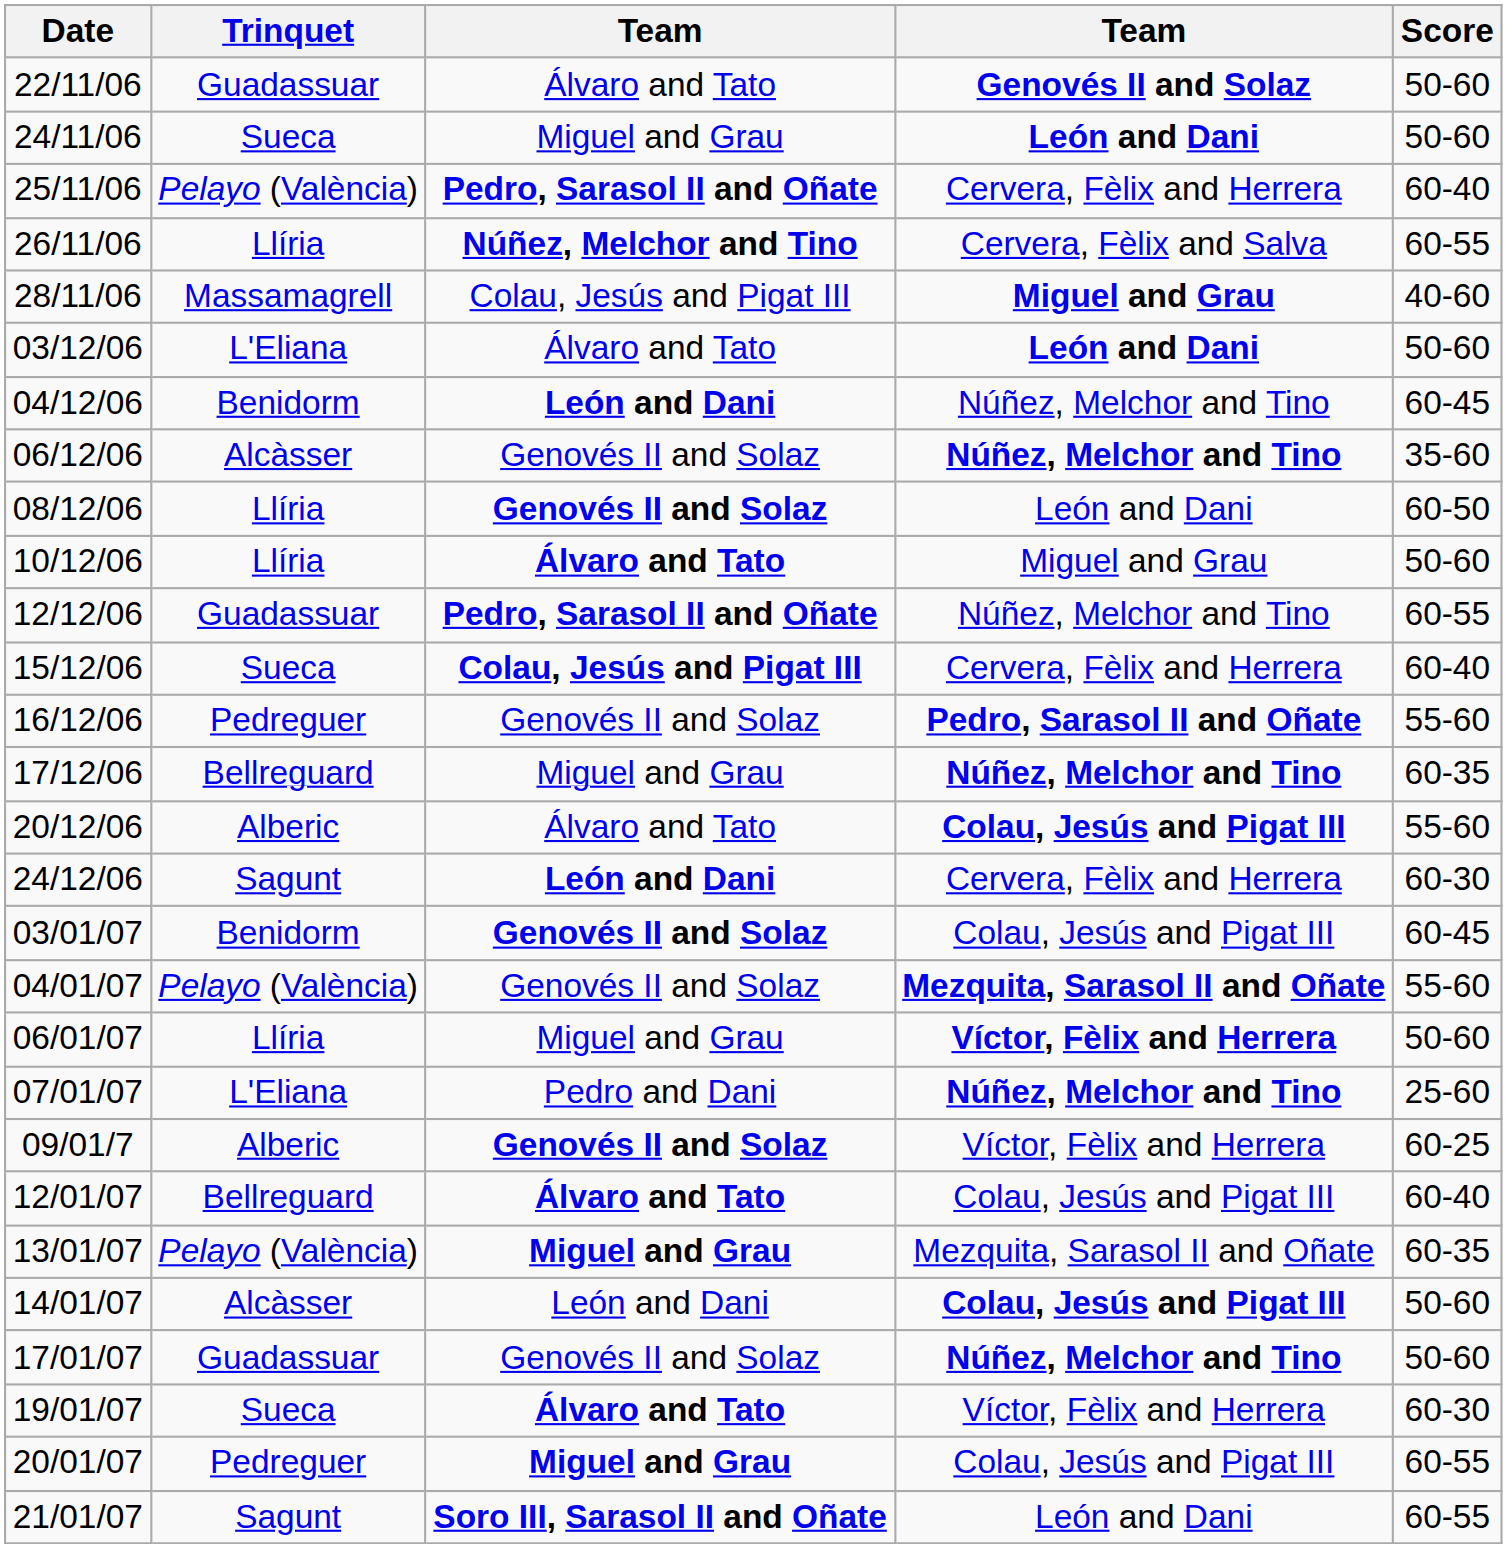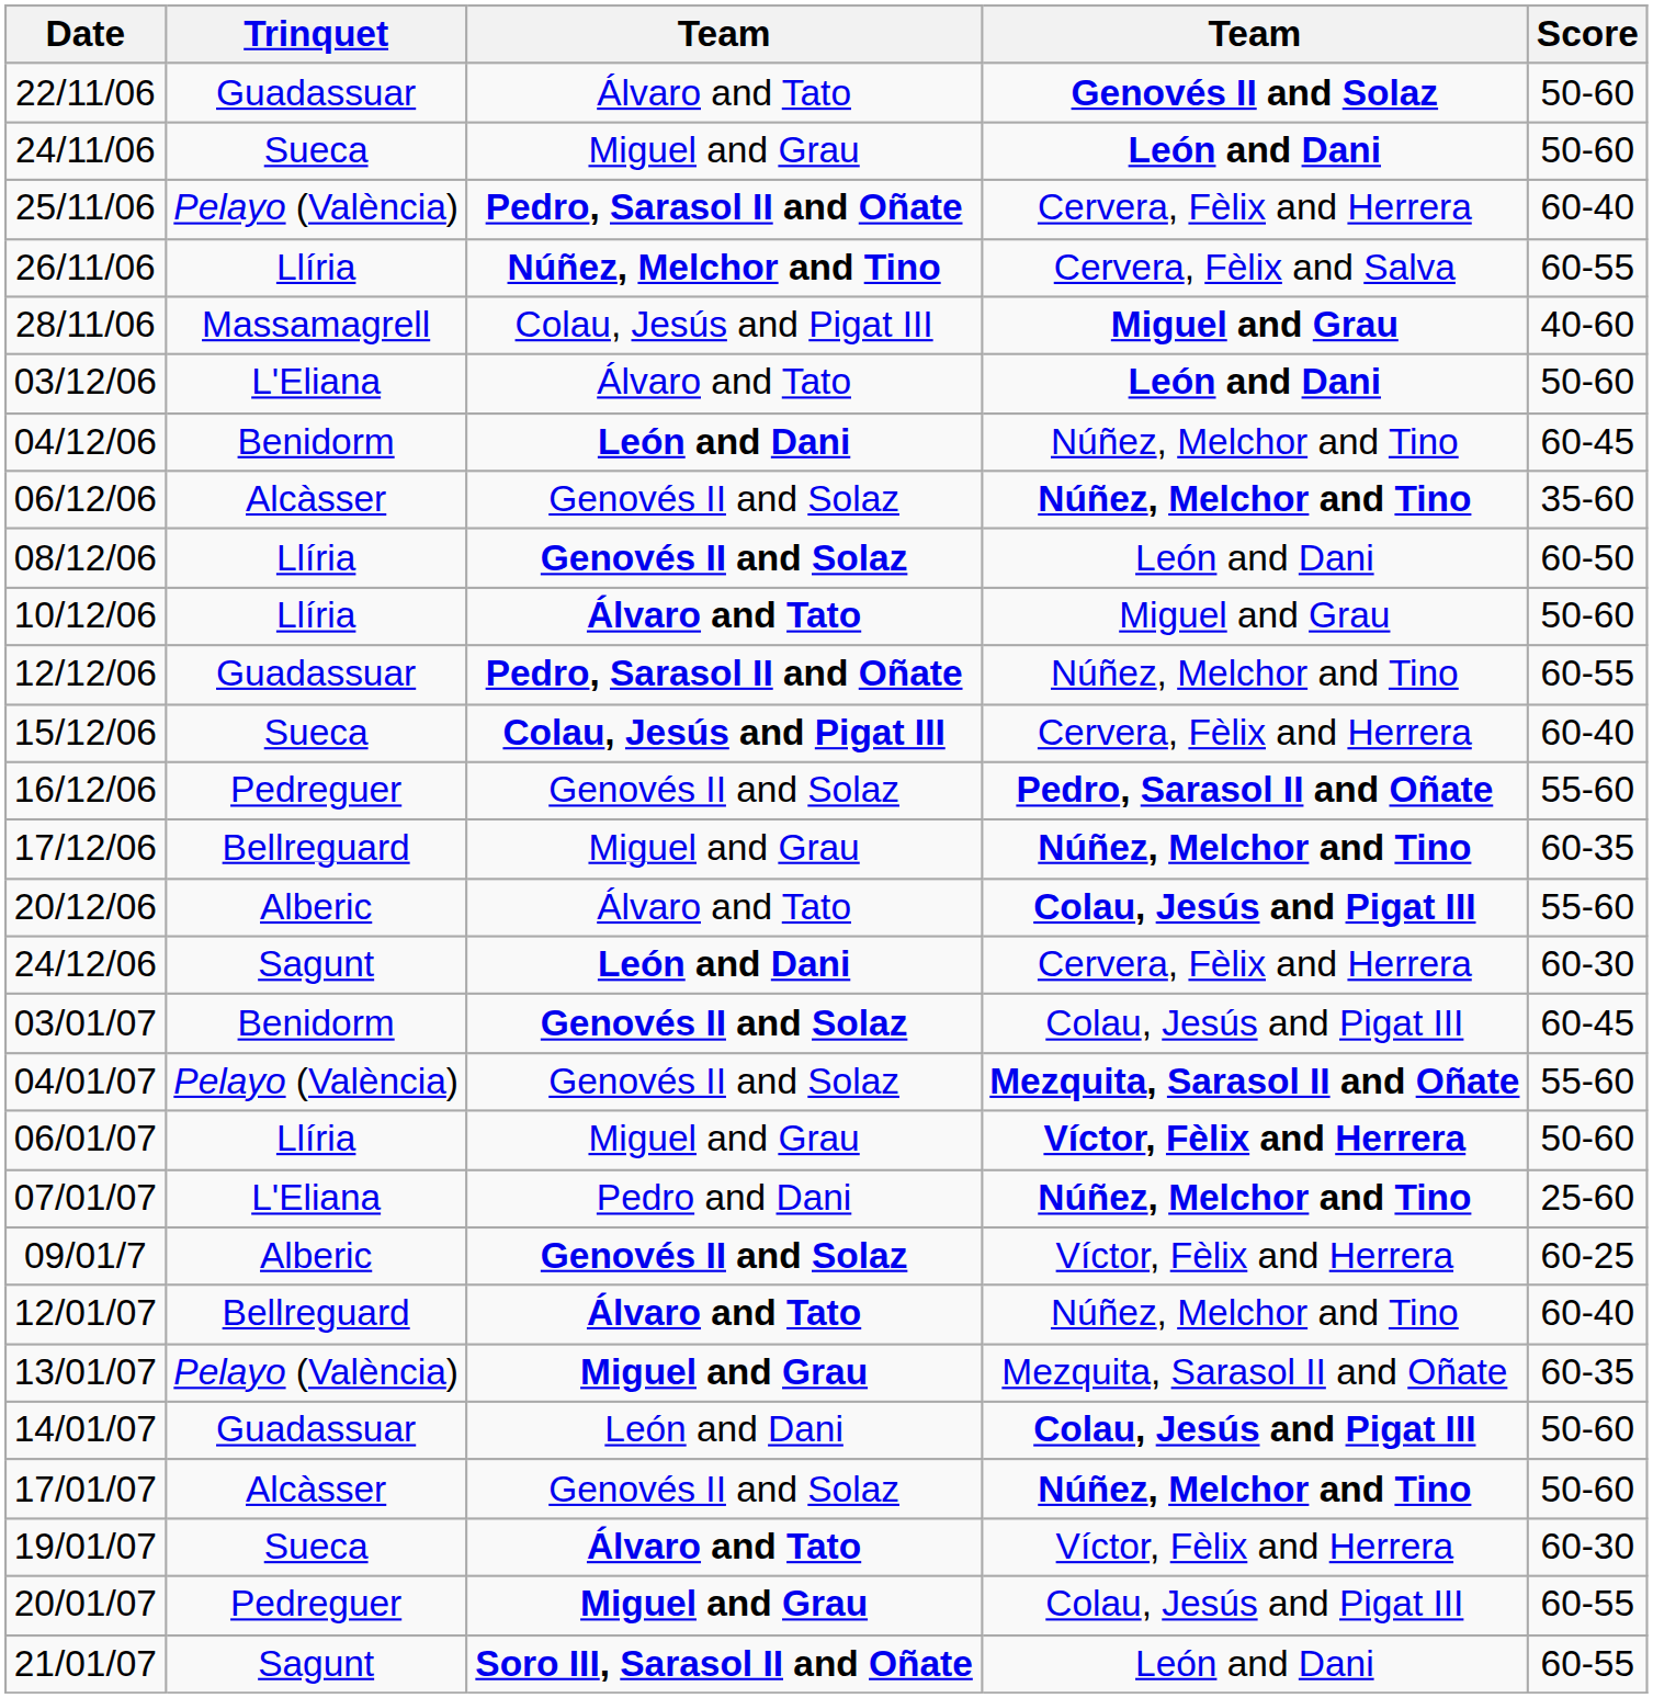 <table class="wikitable">
 <tr>
 <th>Date</th>
 <th><a href='#'>Trinquet</a></th>
 <th>Team</th>
 <th>Team</th>
 <th>Score</th>
 </tr>
 <tr align="center">
 <td>22/11/06</td>
 <td><a href='#'>Guadassuar</a></td>
 <td><a href='#'>Álvaro</a> and <a href='#'>Tato</a></td>
 <td><strong><a href='#'>Genovés II</a> and <a href='#'>Solaz</a></strong></td>
 <td>50-60</td>
 </tr>
 <tr align="center">
 <td>24/11/06</td>
 <td><a href='#'>Sueca</a></td>
 <td><a href='#'>Miguel</a> and <a href='#'>Grau</a></td>
 <td><strong><a href='#'>León</a> and <a href='#'>Dani</a></strong></td>
 <td>50-60</td>
 </tr>
 <tr align="center">
 <td>25/11/06</td>
 <td><em><a href='#'>Pelayo</a></em> (<a href='#'>València</a>)</td>
 <td><strong><a href='#'>Pedro</a>, <a href='#'>Sarasol II</a> and <a href='#'>Oñate</a></strong></td>
 <td><a href='#'>Cervera</a>, <a href='#'>Fèlix</a> and <a href='#'>Herrera</a></td>
 <td>60-40</td>
 </tr>
 <tr align="center">
 <td>26/11/06</td>
 <td><a href='#'>Llíria</a></td>
 <td><strong><a href='#'>Núñez</a>, <a href='#'>Melchor</a> and <a href='#'>Tino</a></strong></td>
 <td><a href='#'>Cervera</a>, <a href='#'>Fèlix</a> and <a href='#'>Salva</a></td>
 <td>60-55</td>
 </tr>
 <tr align="center">
 <td>28/11/06</td>
 <td><a href='#'>Massamagrell</a></td>
 <td><a href='#'>Colau</a>, <a href='#'>Jesús</a> and <a href='#'>Pigat III</a></td>
 <td><strong><a href='#'>Miguel</a> and <a href='#'>Grau</a></strong></td>
 <td>40-60</td>
 </tr>
 <tr align="center">
 <td>03/12/06</td>
 <td><a href='#'>L'Eliana</a></td>
 <td><a href='#'>Álvaro</a> and <a href='#'>Tato</a></td>
 <td><strong><a href='#'>León</a> and <a href='#'>Dani</a></strong></td>
 <td>50-60</td>
 </tr>
 <tr align="center">
 <td>04/12/06</td>
 <td><a href='#'>Benidorm</a></td>
 <td><strong><a href='#'>León</a> and <a href='#'>Dani</a></strong></td>
 <td><a href='#'>Núñez</a>, <a href='#'>Melchor</a> and <a href='#'>Tino</a></td>
 <td>60-45</td>
 </tr>
 <tr align="center">
 <td>06/12/06</td>
 <td><a href='#'>Alcàsser</a></td>
 <td><a href='#'>Genovés II</a> and <a href='#'>Solaz</a></td>
 <td><strong><a href='#'>Núñez</a>, <a href='#'>Melchor</a> and <a href='#'>Tino</a></strong></td>
 <td>35-60</td>
 </tr>
 <tr align="center">
 <td>08/12/06</td>
 <td><a href='#'>Llíria</a></td>
 <td><strong><a href='#'>Genovés II</a> and <a href='#'>Solaz</a></strong></td>
 <td><a href='#'>León</a> and <a href='#'>Dani</a></td>
 <td>60-50</td>
 </tr>
 <tr align="center">
 <td>10/12/06</td>
 <td><a href='#'>Llíria</a></td>
 <td><strong><a href='#'>Álvaro</a> and <a href='#'>Tato</a></strong></td>
 <td><a href='#'>Miguel</a> and <a href='#'>Grau</a></td>
 <td>50-60</td>
 </tr>
 <tr align="center">
 <td>12/12/06</td>
 <td><a href='#'>Guadassuar</a></td>
 <td><strong><a href='#'>Pedro</a>, <a href='#'>Sarasol II</a> and <a href='#'>Oñate</a></strong></td>
 <td><a href='#'>Núñez</a>, <a href='#'>Melchor</a> and <a href='#'>Tino</a></td>
 <td>60-55</td>
 </tr>
 <tr align="center">
 <td>15/12/06</td>
 <td><a href='#'>Sueca</a></td>
 <td><strong><a href='#'>Colau</a>, <a href='#'>Jesús</a> and <a href='#'>Pigat III</a></strong></td>
 <td><a href='#'>Cervera</a>, <a href='#'>Fèlix</a> and <a href='#'>Herrera</a></td>
 <td>60-40</td>
 </tr>
 <tr align="center">
 <td>16/12/06</td>
 <td><a href='#'>Pedreguer</a></td>
 <td><a href='#'>Genovés II</a> and <a href='#'>Solaz</a></td>
 <td><strong><a href='#'>Pedro</a>, <a href='#'>Sarasol II</a> and <a href='#'>Oñate</a></strong></td>
 <td>55-60</td>
 </tr>
 <tr align="center">
 <td>17/12/06</td>
 <td><a href='#'>Bellreguard</a></td>
 <td><a href='#'>Miguel</a> and <a href='#'>Grau</a></td>
 <td><strong><a href='#'>Núñez</a>, <a href='#'>Melchor</a> and <a href='#'>Tino</a></strong></td>
 <td>60-35</td>
 </tr>
 <tr align="center">
 <td>20/12/06</td>
 <td><a href='#'>Alberic</a></td>
 <td><a href='#'>Álvaro</a> and <a href='#'>Tato</a></td>
 <td><strong><a href='#'>Colau</a>, <a href='#'>Jesús</a> and <a href='#'>Pigat III</a></strong></td>
 <td>55-60</td>
 </tr>
 <tr align="center">
 <td>24/12/06</td>
 <td><a href='#'>Sagunt</a></td>
 <td><strong><a href='#'>León</a> and <a href='#'>Dani</a></strong></td>
 <td><a href='#'>Cervera</a>, <a href='#'>Fèlix</a> and <a href='#'>Herrera</a></td>
 <td>60-30</td>
 </tr>
 <tr align="center">
 <td>03/01/07</td>
 <td><a href='#'>Benidorm</a></td>
 <td><strong><a href='#'>Genovés II</a> and <a href='#'>Solaz</a></strong></td>
 <td><a href='#'>Colau</a>, <a href='#'>Jesús</a> and <a href='#'>Pigat III</a></td>
 <td>60-45</td>
 </tr>
 <tr align="center">
 <td>04/01/07</td>
 <td><em><a href='#'>Pelayo</a></em> (<a href='#'>València</a>)</td>
 <td><a href='#'>Genovés II</a> and <a href='#'>Solaz</a></td>
 <td><strong><a href='#'>Mezquita</a>, <a href='#'>Sarasol II</a> and <a href='#'>Oñate</a></strong></td>
 <td>55-60</td>
 </tr>
 <tr align="center">
 <td>06/01/07</td>
 <td><a href='#'>Llíria</a></td>
 <td><a href='#'>Miguel</a> and <a href='#'>Grau</a></td>
 <td><strong><a href='#'>Víctor</a>, <a href='#'>Fèlix</a> and <a href='#'>Herrera</a></strong></td>
 <td>50-60</td>
 </tr>
 <tr align="center">
 <td>07/01/07</td>
 <td><a href='#'>L'Eliana</a></td>
 <td><a href='#'>Pedro</a> and <a href='#'>Dani</a></td>
 <td><strong><a href='#'>Núñez</a>, <a href='#'>Melchor</a> and <a href='#'>Tino</a></strong></td>
 <td>25-60</td>
 </tr>
 <tr align="center">
 <td>09/01/7</td>
 <td><a href='#'>Alberic</a></td>
 <td><strong><a href='#'>Genovés II</a> and <a href='#'>Solaz</a></strong></td>
 <td><a href='#'>Víctor</a>, <a href='#'>Fèlix</a> and <a href='#'>Herrera</a></td>
 <td>60-25</td>
 </tr>
 <tr align="center">
 <td>12/01/07</td>
 <td><a href='#'>Bellreguard</a></td>
 <td><strong><a href='#'>Álvaro</a> and <a href='#'>Tato</a></strong></td>
-<td><a href='#'>Colau</a>, <a href='#'>Jesús</a> and <a href='#'>Pigat III</a></td>
+<td><a href='#'>Núñez</a>, <a href='#'>Melchor</a> and <a href='#'>Tino</a></td>
 <td>60-40</td>
 </tr>
 <tr align="center">
 <td>13/01/07</td>
 <td><em><a href='#'>Pelayo</a></em> (<a href='#'>València</a>)</td>
 <td><strong><a href='#'>Miguel</a> and <a href='#'>Grau</a></strong></td>
 <td><a href='#'>Mezquita</a>, <a href='#'>Sarasol II</a> and <a href='#'>Oñate</a></td>
 <td>60-35</td>
 </tr>
 <tr align="center">
 <td>14/01/07</td>
-<td><a href='#'>Alcàsser</a></td>
+<td><a href='#'>Guadassuar</a></td>
 <td><a href='#'>León</a> and <a href='#'>Dani</a></td>
 <td><strong><a href='#'>Colau</a>, <a href='#'>Jesús</a> and <a href='#'>Pigat III</a></strong></td>
 <td>50-60</td>
 </tr>
 <tr align="center">
 <td>17/01/07</td>
-<td><a href='#'>Guadassuar</a></td>
+<td><a href='#'>Alcàsser</a></td>
 <td><a href='#'>Genovés II</a> and <a href='#'>Solaz</a></td>
 <td><strong><a href='#'>Núñez</a>, <a href='#'>Melchor</a> and <a href='#'>Tino</a></strong></td>
 <td>50-60</td>
 </tr>
 <tr align="center">
 <td>19/01/07</td>
 <td><a href='#'>Sueca</a></td>
 <td><strong><a href='#'>Álvaro</a> and <a href='#'>Tato</a></strong></td>
 <td><a href='#'>Víctor</a>, <a href='#'>Fèlix</a> and <a href='#'>Herrera</a></td>
 <td>60-30</td>
 </tr>
 <tr align="center">
 <td>20/01/07</td>
 <td><a href='#'>Pedreguer</a></td>
 <td><strong><a href='#'>Miguel</a> and <a href='#'>Grau</a></strong></td>
 <td><a href='#'>Colau</a>, <a href='#'>Jesús</a> and <a href='#'>Pigat III</a></td>
 <td>60-55</td>
 </tr>
 <tr align="center">
 <td>21/01/07</td>
 <td><a href='#'>Sagunt</a></td>
 <td><strong><a href='#'>Soro III</a>, <a href='#'>Sarasol II</a> and <a href='#'>Oñate</a></strong></td>
 <td><a href='#'>León</a> and <a href='#'>Dani</a></td>
 <td>60-55</td>
 </tr>
 </table>
